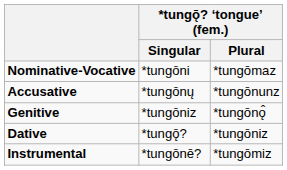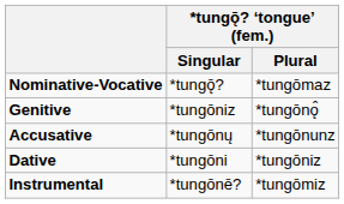 <table class="wikitable">
 <tr>
 <th rowspan="2"></th>
 <th style="text-align:center;" colspan="2">*tungǭ? ‘tongue’ (fem.)</th>
 </tr>
 <tr>
 <th width="80px"><strong>Singular</strong></th>
 <th width="80px"><strong>Plural</strong></th>
 </tr>
 <tr>
 <td><strong>Nominative-Vocative</strong></td>
-<td>*tungōni</td>
+<td>*tungǭ?</td>
 <td>*tungōmaz</td>
+</tr>
+<tr>
+<td><strong>Genitive</strong></td>
+<td>*tungōniz</td>
+<td>*tungōnǫ̂</td>
 </tr>
 <tr>
 <td><strong>Accusative</strong></td>
 <td>*tungōnų</td>
 <td>*tungōnunz</td>
 </tr>
 <tr>
-<td><strong>Genitive</strong></td>
-<td>*tungōniz</td>
-<td>*tungōnǫ̂</td>
-</tr>
-<tr>
 <td><strong>Dative</strong></td>
-<td>*tungǭ?</td>
+<td>*tungōni</td>
 <td>*tungōniz</td>
 </tr>
 <tr>
 <td><strong>Instrumental</strong></td>
 <td>*tungōnē?</td>
 <td>*tungōmiz</td>
 </tr>
 </table>
